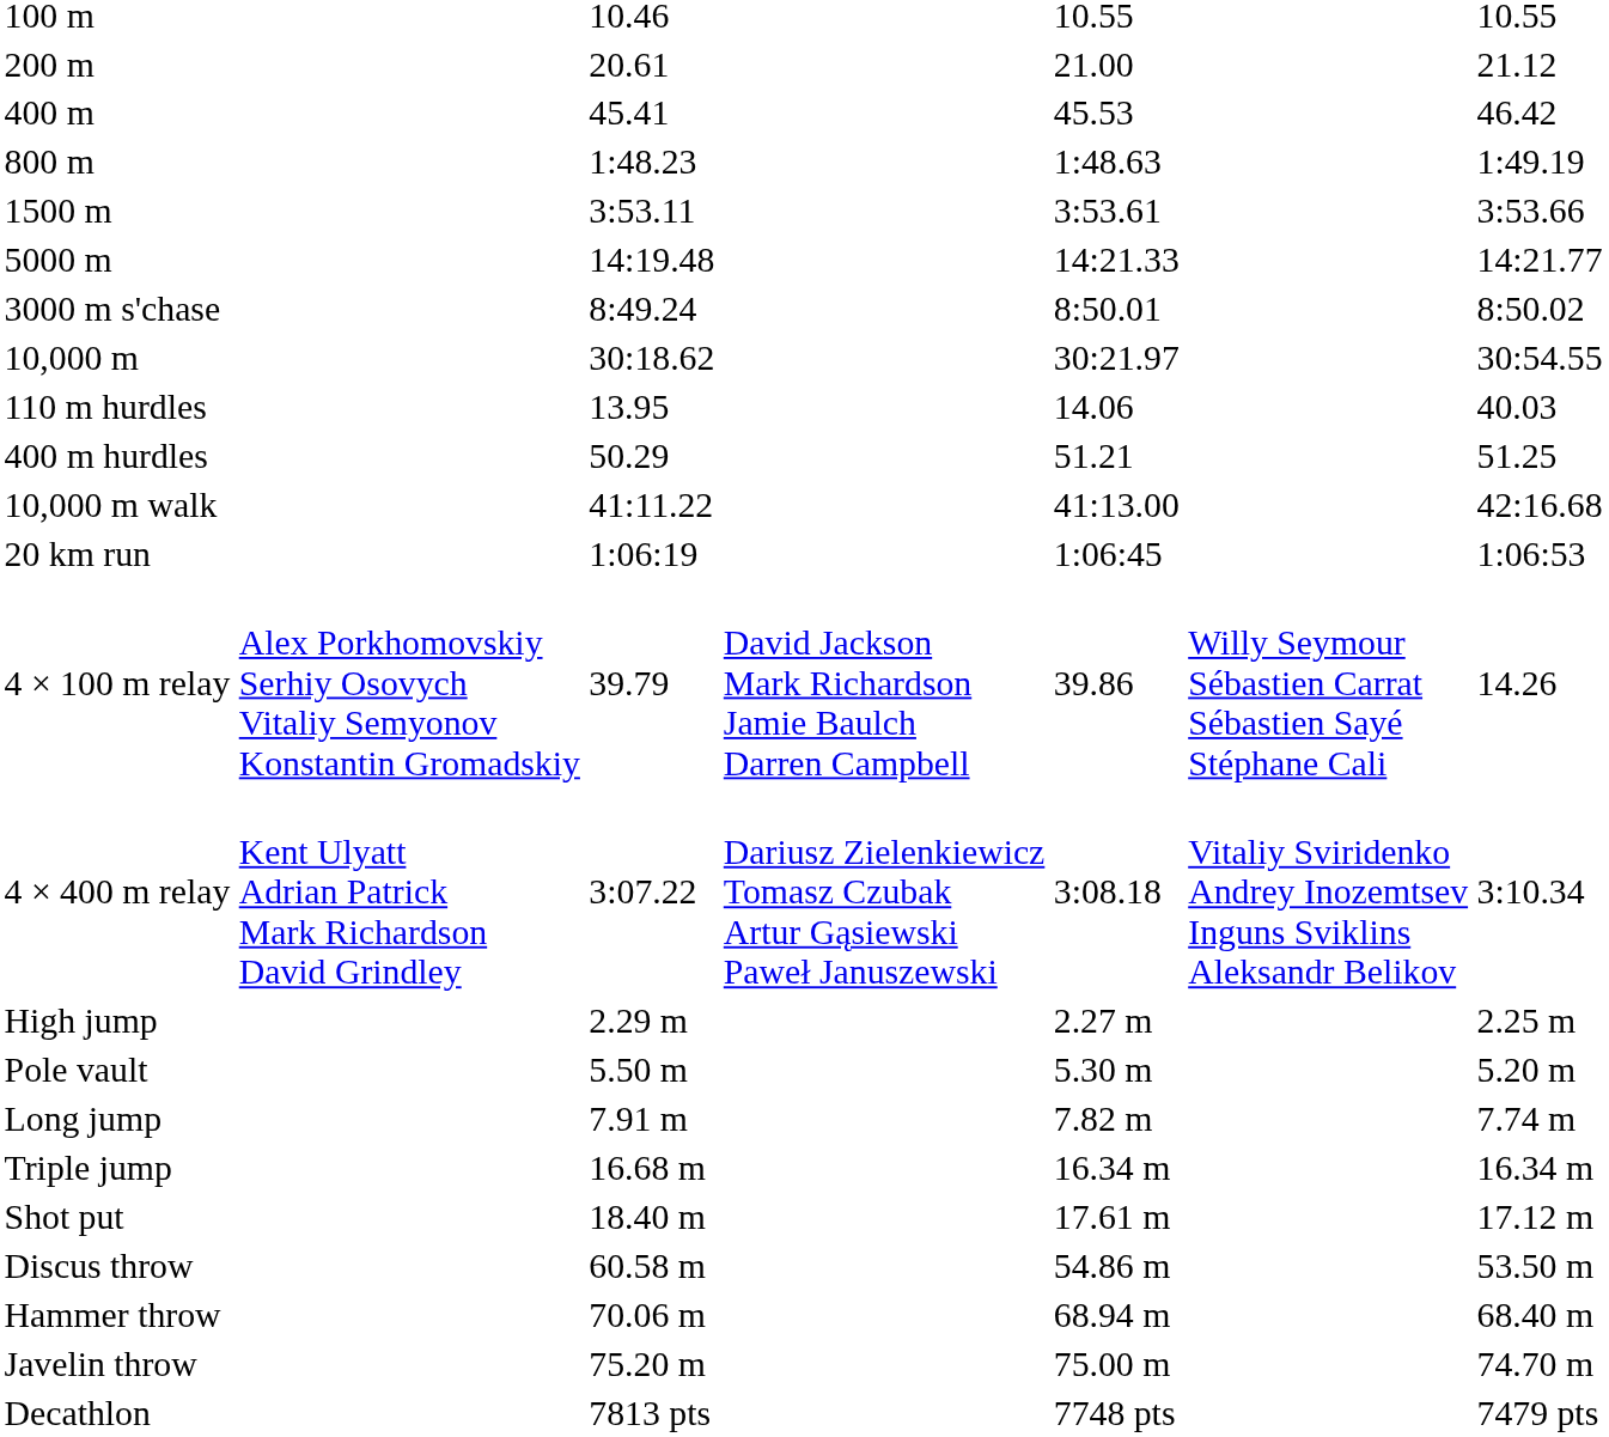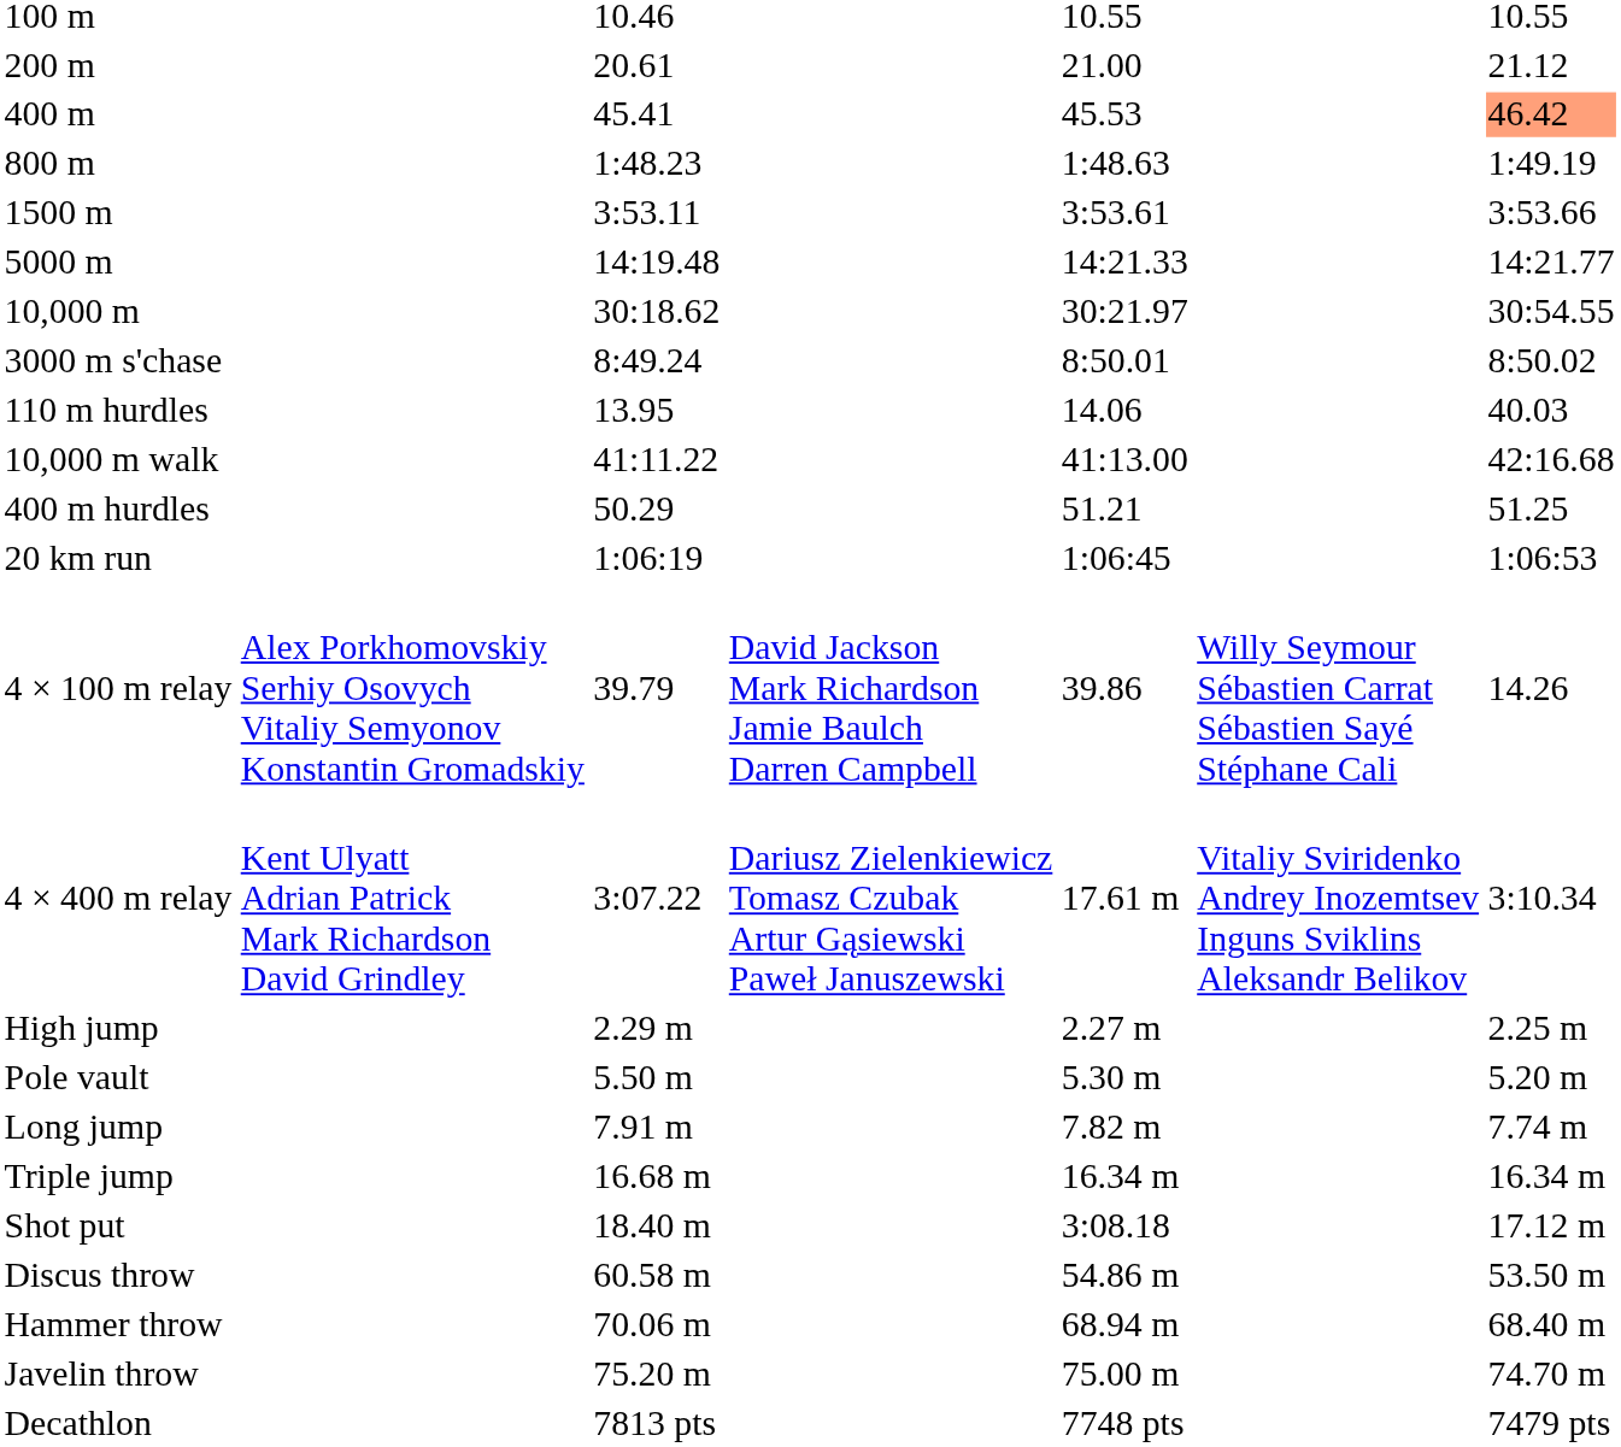 <table>
 <tr>
 <td>100 m</td>
 <td></td>
 <td>10.46</td>
 <td></td>
 <td>10.55</td>
 <td></td>
 <td>10.55</td>
 </tr>
 <tr>
 <td>200 m</td>
 <td></td>
 <td>20.61</td>
 <td></td>
 <td>21.00</td>
 <td></td>
 <td>21.12</td>
 </tr>
 <tr>
 <td>400 m</td>
 <td></td>
 <td>45.41</td>
 <td></td>
 <td>45.53</td>
 <td></td>
-<td>46.42</td>
+<td style="background: lightsalmon;">46.42</td>
 </tr>
 <tr>
 <td>800 m</td>
 <td></td>
 <td>1:48.23</td>
 <td></td>
 <td>1:48.63</td>
 <td></td>
 <td>1:49.19</td>
 </tr>
 <tr>
 <td>1500 m</td>
 <td></td>
 <td>3:53.11</td>
 <td></td>
 <td>3:53.61</td>
 <td></td>
 <td>3:53.66</td>
 </tr>
 <tr>
 <td>5000 m</td>
 <td></td>
 <td>14:19.48</td>
 <td></td>
 <td>14:21.33</td>
 <td></td>
 <td>14:21.77</td>
 </tr>
 <tr>
+<td>10,000 m</td>
+<td></td>
+<td>30:18.62</td>
+<td></td>
+<td>30:21.97</td>
+<td></td>
+<td>30:54.55</td>
+</tr>
+<tr>
 <td>3000 m s'chase</td>
 <td></td>
 <td>8:49.24</td>
 <td></td>
 <td>8:50.01</td>
 <td></td>
 <td>8:50.02</td>
-</tr>
-<tr>
-<td>10,000 m</td>
-<td></td>
-<td>30:18.62</td>
-<td></td>
-<td>30:21.97</td>
-<td></td>
-<td>30:54.55</td>
 </tr>
 <tr>
 <td>110 m hurdles</td>
 <td></td>
 <td>13.95</td>
 <td></td>
 <td>14.06</td>
 <td></td>
 <td>40.03</td>
 </tr>
 <tr>
+<td>10,000 m walk</td>
+<td></td>
+<td>41:11.22</td>
+<td></td>
+<td>41:13.00</td>
+<td></td>
+<td>42:16.68</td>
+</tr>
+<tr>
 <td>400 m hurdles</td>
 <td></td>
 <td>50.29</td>
 <td></td>
 <td>51.21</td>
 <td></td>
 <td>51.25</td>
-</tr>
-<tr>
-<td>10,000 m walk</td>
-<td></td>
-<td>41:11.22</td>
-<td></td>
-<td>41:13.00</td>
-<td></td>
-<td>42:16.68</td>
 </tr>
 <tr>
 <td>20 km run</td>
 <td></td>
 <td>1:06:19</td>
 <td></td>
 <td>1:06:45</td>
 <td></td>
 <td>1:06:53</td>
 </tr>
 <tr>
 <td>4 × 100 m relay</td>
 <td><br><a href='#'>Alex Porkhomovskiy</a><br><a href='#'>Serhiy Osovych</a><br><a href='#'>Vitaliy Semyonov</a><br><a href='#'>Konstantin Gromadskiy</a></td>
 <td>39.79</td>
 <td><br><a href='#'>David Jackson</a><br><a href='#'>Mark Richardson</a><br><a href='#'>Jamie Baulch</a><br><a href='#'>Darren Campbell</a></td>
 <td>39.86</td>
 <td><br><a href='#'>Willy Seymour</a><br><a href='#'>Sébastien Carrat</a><br><a href='#'>Sébastien Sayé</a><br><a href='#'>Stéphane Cali</a></td>
 <td>14.26</td>
 </tr>
 <tr>
 <td>4 × 400 m relay</td>
 <td><br><a href='#'>Kent Ulyatt</a><br><a href='#'>Adrian Patrick</a><br><a href='#'>Mark Richardson</a><br><a href='#'>David Grindley</a></td>
 <td>3:07.22</td>
 <td><br><a href='#'>Dariusz Zielenkiewicz</a><br><a href='#'>Tomasz Czubak</a><br><a href='#'>Artur Gąsiewski</a><br><a href='#'>Paweł Januszewski</a></td>
-<td>3:08.18</td>
+<td>17.61 m</td>
 <td><br><a href='#'>Vitaliy Sviridenko</a><br><a href='#'>Andrey Inozemtsev</a><br><a href='#'>Inguns Sviklins</a><br><a href='#'>Aleksandr Belikov</a></td>
 <td>3:10.34</td>
 </tr>
 <tr>
 <td>High jump</td>
 <td></td>
 <td>2.29 m</td>
 <td></td>
 <td>2.27 m</td>
 <td></td>
 <td>2.25 m</td>
 </tr>
 <tr>
 <td>Pole vault</td>
 <td></td>
 <td>5.50 m</td>
 <td></td>
 <td>5.30 m</td>
 <td></td>
 <td>5.20 m</td>
 </tr>
 <tr>
 <td>Long jump</td>
 <td></td>
 <td>7.91 m</td>
 <td></td>
 <td>7.82 m</td>
 <td></td>
 <td>7.74 m</td>
 </tr>
 <tr>
 <td>Triple jump</td>
 <td></td>
 <td>16.68 m</td>
 <td></td>
 <td>16.34 m</td>
 <td></td>
 <td>16.34 m</td>
 </tr>
 <tr>
 <td>Shot put</td>
 <td></td>
 <td>18.40 m</td>
 <td></td>
-<td>17.61 m</td>
+<td>3:08.18</td>
 <td></td>
 <td>17.12 m</td>
 </tr>
 <tr>
 <td>Discus throw</td>
 <td></td>
 <td>60.58 m</td>
 <td></td>
 <td>54.86 m</td>
 <td></td>
 <td>53.50 m</td>
 </tr>
 <tr>
 <td>Hammer throw</td>
 <td></td>
 <td>70.06 m</td>
 <td></td>
 <td>68.94 m</td>
 <td></td>
 <td>68.40 m</td>
 </tr>
 <tr>
 <td>Javelin throw</td>
 <td></td>
 <td>75.20 m</td>
 <td></td>
 <td>75.00 m</td>
 <td></td>
 <td>74.70 m</td>
 </tr>
 <tr>
 <td>Decathlon</td>
 <td></td>
 <td>7813 pts</td>
 <td></td>
 <td>7748 pts</td>
 <td></td>
 <td>7479 pts</td>
 </tr>
 </table>
